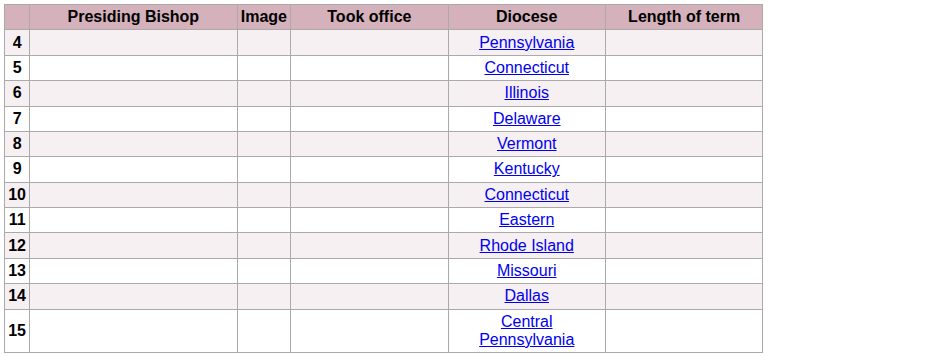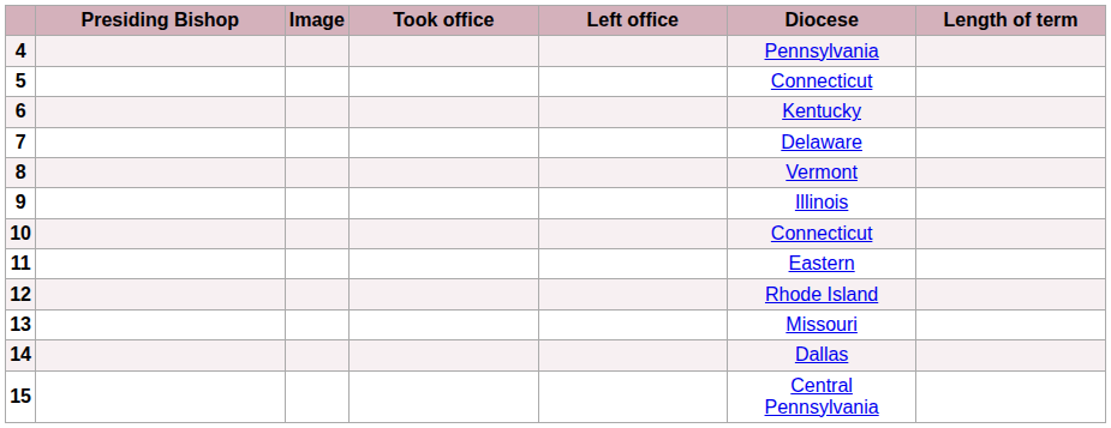 <table class="sortable wikitable" style="text-align: center;">
 <tr>
 <th style="background-color: #D4B1BB;"></th>
 <th style="background-color: #D4B1BB;" width=200px>Presiding Bishop</th>
 <th class="unsortable" style="background-color: #D4B1BB;">Image</th>
 <th style="background-color: #D4B1BB;" width=150px>Took office</th>
+<th style="background-color: #D4B1BB;" width=150px>Left office</th>
 <th style="background-color: #D4B1BB;" width=150px>Diocese</th>
 <th style="background-color: #D4B1BB;" width=150px>Length of term</th>
 </tr>
 <tr style="background-color: #F7F0F2;">
 <td><strong>4</strong></td>
 <td><strong></strong></td>
+<td></td>
 <td></td>
 <td></td>
 <td><a href='#'>Pennsylvania</a></td>
 <td></td>
 </tr>
 <tr style="background-color: white;">
 <td><strong>5</strong></td>
 <td><strong></strong></td>
 <td></td>
 <td></td>
+<td></td>
 <td><a href='#'>Connecticut</a></td>
 <td></td>
 </tr>
 <tr style="background-color: #F7F0F2;">
 <td><strong>6</strong></td>
 <td><strong></strong></td>
 <td></td>
 <td></td>
-<td><a href='#'>Illinois</a></td>
+<td></td>
+<td><a href='#'>Kentucky</a></td>
 <td></td>
 </tr>
 <tr style="background-color: white;">
 <td><strong>7</strong></td>
 <td><strong></strong></td>
+<td></td>
 <td></td>
 <td></td>
 <td><a href='#'>Delaware</a></td>
 <td></td>
 </tr>
 <tr style="background-color: #F7F0F2;">
 <td><strong>8</strong></td>
 <td><strong></strong></td>
 <td></td>
 <td></td>
+<td></td>
 <td><a href='#'>Vermont</a></td>
 <td></td>
 </tr>
 <tr style="background-color: white;">
 <td><strong>9</strong></td>
 <td><strong></strong></td>
 <td></td>
 <td></td>
-<td><a href='#'>Kentucky</a></td>
+<td></td>
+<td><a href='#'>Illinois</a></td>
 <td></td>
 </tr>
 <tr style="background-color: #F7F0F2;">
 <td><strong>10</strong></td>
 <td><strong></strong></td>
+<td></td>
 <td></td>
 <td></td>
 <td><a href='#'>Connecticut</a></td>
 <td></td>
 </tr>
 <tr style="background-color: white;">
 <td><strong>11</strong></td>
 <td><strong></strong></td>
 <td></td>
 <td></td>
+<td></td>
 <td><a href='#'>Eastern</a></td>
 <td></td>
 </tr>
 <tr style="background-color: #F7F0F2;">
 <td><strong>12</strong></td>
 <td><strong></strong></td>
+<td></td>
 <td></td>
 <td></td>
 <td><a href='#'>Rhode Island</a></td>
 <td></td>
 </tr>
 <tr style="background-color: white;">
 <td><strong>13</strong></td>
 <td><strong></strong></td>
 <td></td>
 <td></td>
+<td></td>
 <td><a href='#'>Missouri</a></td>
 <td></td>
 </tr>
 <tr style="background-color: #F7F0F2;">
 <td><strong>14</strong></td>
 <td><strong></strong></td>
+<td></td>
 <td></td>
 <td></td>
 <td><a href='#'>Dallas</a></td>
 <td></td>
 </tr>
 <tr style="background-color: white;">
 <td><strong>15</strong></td>
 <td><strong></strong></td>
 <td></td>
 <td></td>
+<td></td>
 <td><a href='#'>Central Pennsylvania</a></td>
 <td></td>
 </tr>
 </table>
